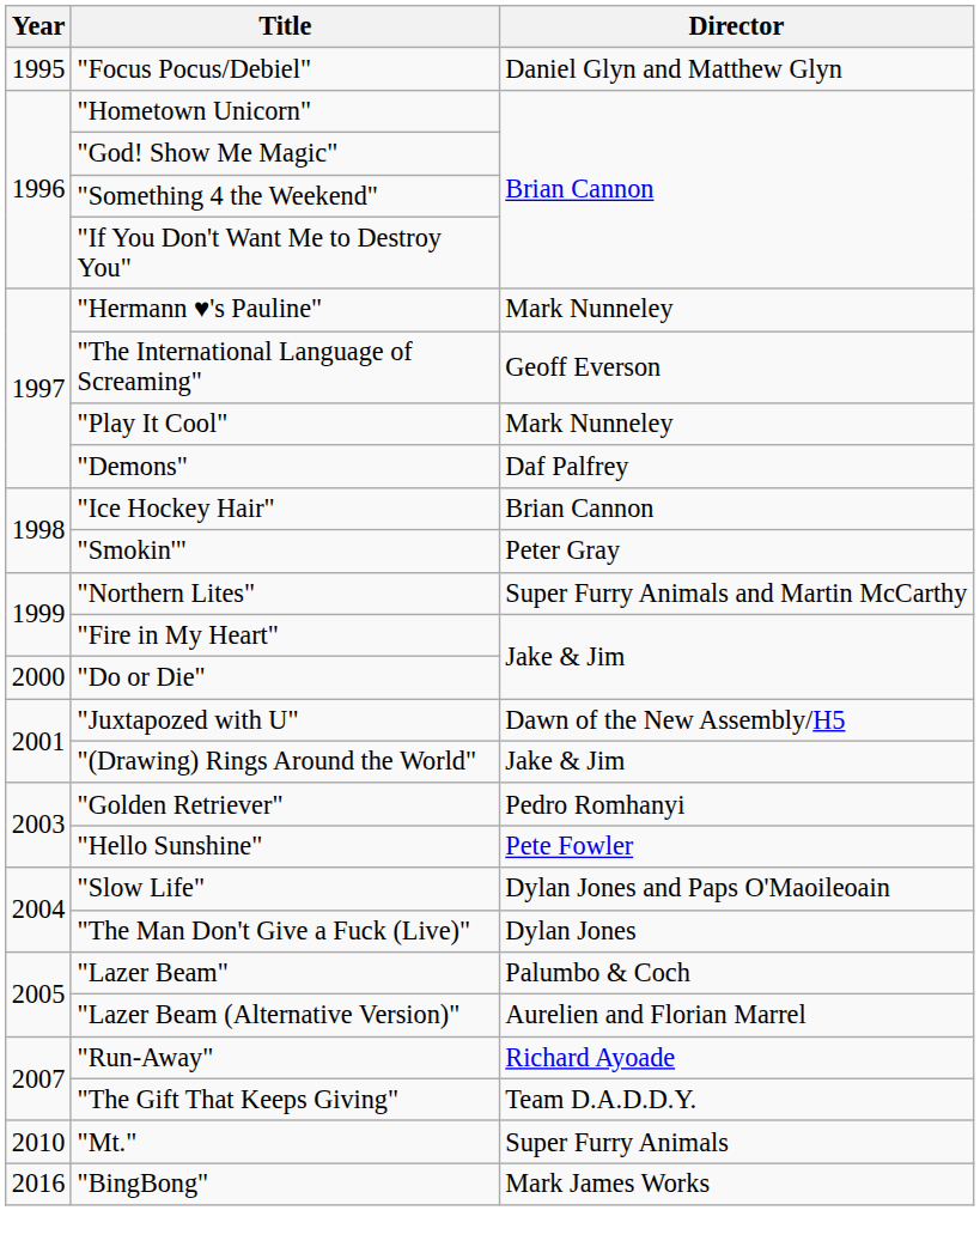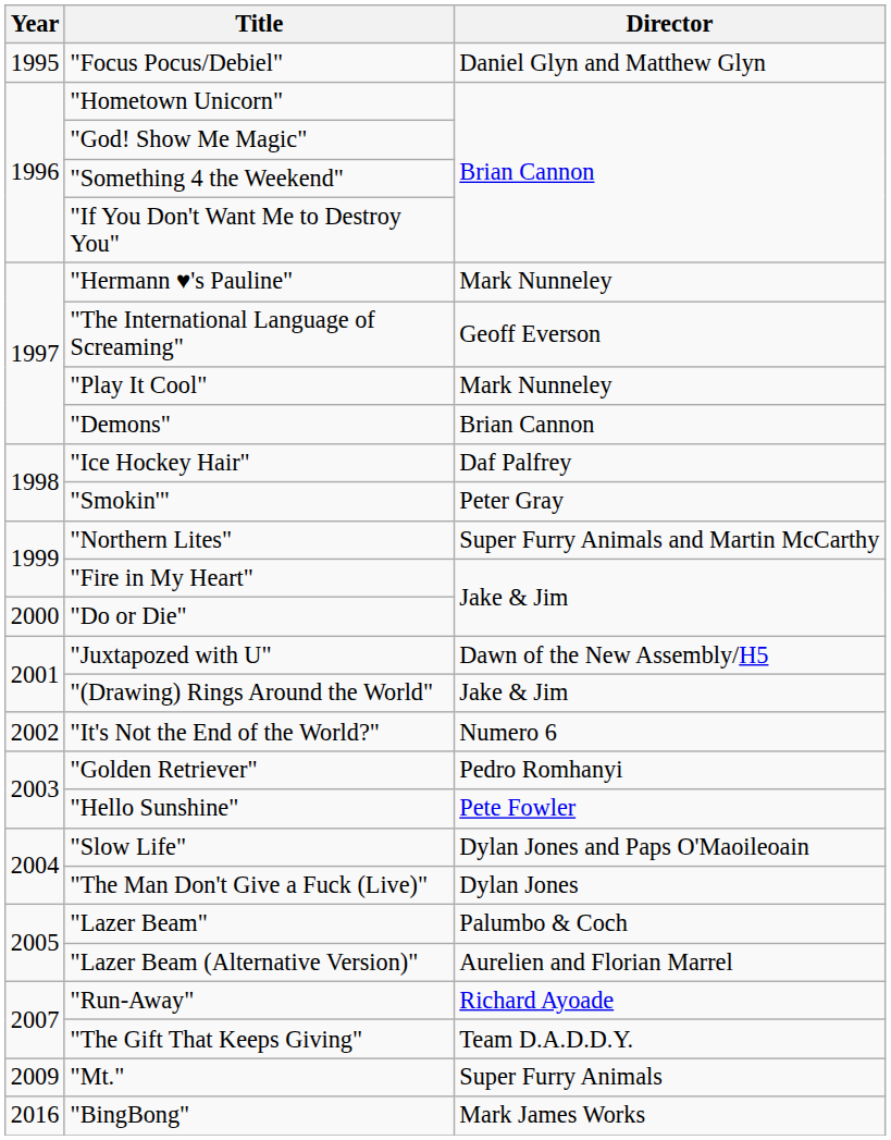 <table class="wikitable">
 <tr>
 <th>Year</th>
 <th width="250">Title</th>
 <th>Director</th>
 </tr>
 <tr>
 <td rowspan="1">1995</td>
 <td>"Focus Pocus/Debiel"</td>
 <td>Daniel Glyn and Matthew Glyn</td>
 </tr>
 <tr>
 <td rowspan="4">1996</td>
 <td>"Hometown Unicorn"</td>
 <td rowspan="4"><a href='#'>Brian Cannon</a></td>
 </tr>
 <tr>
 <td>"God! Show Me Magic"</td>
 </tr>
 <tr>
 <td>"Something 4 the Weekend"</td>
 </tr>
 <tr>
 <td>"If You Don't Want Me to Destroy You"</td>
 </tr>
 <tr>
 <td rowspan="4">1997</td>
 <td>"Hermann ♥'s Pauline"</td>
 <td>Mark Nunneley</td>
 </tr>
 <tr>
 <td>"The International Language of Screaming"</td>
 <td>Geoff Everson</td>
 </tr>
 <tr>
 <td>"Play It Cool"</td>
 <td>Mark Nunneley</td>
 </tr>
 <tr>
 <td>"Demons"</td>
-<td>Daf Palfrey</td>
+<td>Brian Cannon</td>
 </tr>
 <tr>
 <td rowspan="2">1998</td>
 <td>"Ice Hockey Hair"</td>
-<td>Brian Cannon</td>
+<td>Daf Palfrey</td>
 </tr>
 <tr>
 <td>"Smokin'"</td>
 <td>Peter Gray</td>
 </tr>
 <tr>
 <td rowspan="2">1999</td>
 <td>"Northern Lites"</td>
 <td>Super Furry Animals and Martin McCarthy</td>
 </tr>
 <tr>
 <td>"Fire in My Heart"</td>
 <td rowspan="2">Jake & Jim</td>
 </tr>
 <tr>
 <td rowspan="1">2000</td>
 <td>"Do or Die"</td>
 </tr>
 <tr>
 <td rowspan="2">2001</td>
 <td>"Juxtapozed with U"</td>
 <td>Dawn of the New Assembly/<a href='#'>H5</a></td>
 </tr>
 <tr>
 <td>"(Drawing) Rings Around the World"</td>
 <td>Jake & Jim</td>
+</tr>
+<tr>
+<td rowspan="1">2002</td>
+<td>"It's Not the End of the World?"</td>
+<td>Numero 6</td>
 </tr>
 <tr>
 <td rowspan="2">2003</td>
 <td>"Golden Retriever"</td>
 <td>Pedro Romhanyi</td>
 </tr>
 <tr>
 <td>"Hello Sunshine"</td>
 <td><a href='#'>Pete Fowler</a></td>
 </tr>
 <tr>
 <td rowspan="2">2004</td>
 <td>"Slow Life"</td>
 <td>Dylan Jones and Paps O'Maoileoain</td>
 </tr>
 <tr>
 <td>"The Man Don't Give a Fuck (Live)"</td>
 <td>Dylan Jones</td>
 </tr>
 <tr>
 <td rowspan="2">2005</td>
 <td>"Lazer Beam"</td>
 <td>Palumbo & Coch</td>
 </tr>
 <tr>
 <td>"Lazer Beam (Alternative Version)"</td>
 <td>Aurelien and Florian Marrel</td>
 </tr>
 <tr>
 <td rowspan="2">2007</td>
 <td>"Run-Away"</td>
 <td><a href='#'>Richard Ayoade</a></td>
 </tr>
 <tr>
 <td>"The Gift That Keeps Giving"</td>
 <td>Team D.A.D.D.Y.</td>
 </tr>
 <tr>
-<td rowspan="1">2010</td>
+<td rowspan="1">2009</td>
 <td>"Mt."</td>
 <td>Super Furry Animals</td>
 </tr>
 <tr>
 <td rowspan="1">2016</td>
 <td>"BingBong"</td>
 <td>Mark James Works</td>
 </tr>
 </table>
